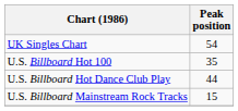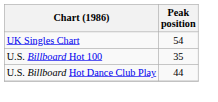 <table class="wikitable sortable">
 <tr>
 <th align="left">Chart (1986)</th>
 <th align="left">Peak<br>position</th>
 </tr>
 <tr>
 <td align="left"><a href='#'>UK Singles Chart</a></td>
 <td align="center">54</td>
 </tr>
 <tr>
 <td align="left">U.S. <a href='#'><em>Billboard</em> Hot 100</a></td>
 <td align="center">35</td>
 </tr>
 <tr>
 <td align="left">U.S. <em>Billboard</em> <a href='#'>Hot Dance Club Play</a></td>
 <td align="center">44</td>
 </tr>
 <tr>
-<td align="left">U.S. <em>Billboard</em> <a href='#'>Mainstream Rock Tracks</a></td>
-<td align="center">15</td>
-</tr>
-<tr>
 </tr>
 </table>
